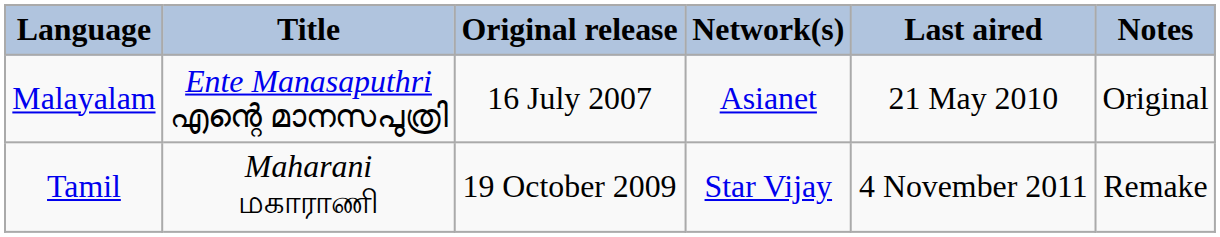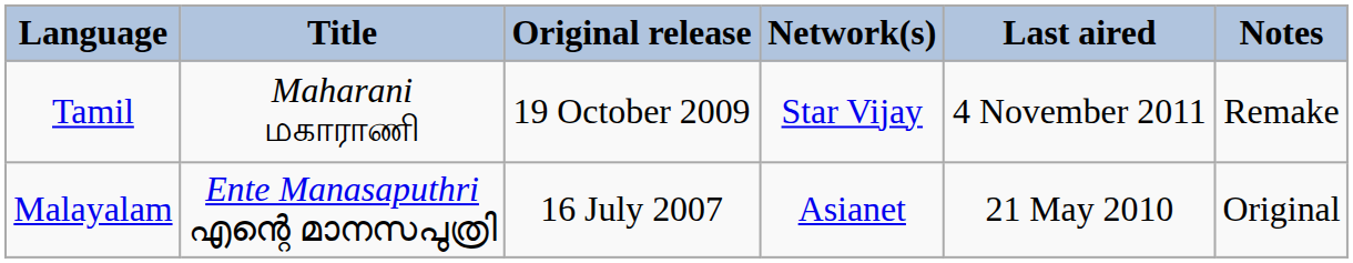 <table class="wikitable" style="text-align:center;">
 <tr>
 <th style="background:LightSteelBlue;">Language</th>
 <th style="background:LightSteelBlue;">Title</th>
 <th style="background:LightSteelBlue;">Original release</th>
 <th style="background:LightSteelBlue;">Network(s)</th>
 <th style="background:LightSteelBlue;">Last aired</th>
 <th style="background:LightSteelBlue;">Notes</th>
 </tr>
 <tr>
+<td><a href='#'>Tamil</a></td>
+<td><em>Maharani</em> <br> மகாராணி</td>
+<td>19 October 2009</td>
+<td><a href='#'>Star Vijay</a></td>
+<td>4 November 2011</td>
+<td>Remake</td>
+</tr>
+<tr>
 <td><a href='#'>Malayalam</a></td>
 <td><em><a href='#'>Ente Manasaputhri</a></em> <br> എന്റെ മാനസപുത്രി</td>
 <td>16 July 2007</td>
 <td><a href='#'>Asianet</a></td>
 <td>21 May 2010</td>
 <td>Original</td>
 </tr>
-<tr>
-<td><a href='#'>Tamil</a></td>
-<td><em>Maharani</em> <br> மகாராணி</td>
-<td>19 October 2009</td>
-<td><a href='#'>Star Vijay</a></td>
-<td>4 November 2011</td>
-<td>Remake</td>
-</tr>
 </table>
